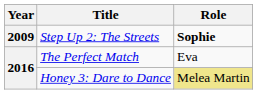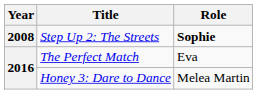 <table class="wikitable plainrowheaders sortable">
 <tr>
 <th scope="col">Year</th>
 <th scope="col">Title</th>
 <th scope="col">Role</th>
 </tr>
 <tr>
-<th scope="row">2009</th>
+<th scope="row">2008</th>
 <td><em><a href='#'>Step Up 2: The Streets</a></em></td>
 <td><strong>Sophie</strong></td>
 </tr>
 <tr>
 <th rowspan="2" scope="row">2016</th>
 <td><em><a href='#'>The Perfect Match</a></em></td>
 <td>Eva</td>
 </tr>
 <tr>
 <td><em><a href='#'>Honey 3: Dare to Dance</a></em></td>
-<td style="background: khaki;">Melea Martin</td>
+<td>Melea Martin</td>
 </tr>
 </table>
